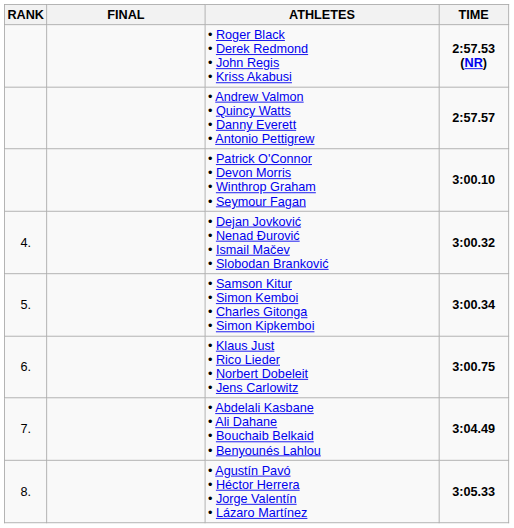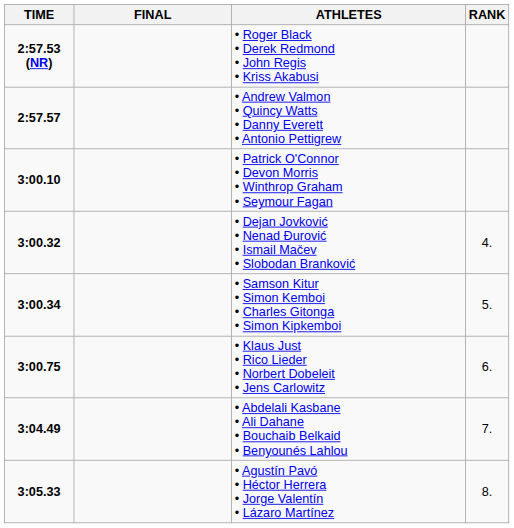 <table class="wikitable" style="border-collapse: collapse; font-size: 90%;">
 <tr>
-<th>RANK</th>
+<th style="width: 5em">TIME</th>
 <th style="width: 12em">FINAL</th>
 <th style="width: 18em">ATHLETES</th>
-<th style="width: 5em">TIME</th>
+<th>RANK</th>
 </tr>
 <tr>
-<td align="center"></td>
+<td align="center"><strong>2:57.53 (<a href='#'>NR</a>)</strong></td>
 <td align="center"></td>
 <td>• <a href='#'>Roger Black</a><br>• <a href='#'>Derek Redmond</a><br>• <a href='#'>John Regis</a><br>• <a href='#'>Kriss Akabusi</a></td>
-<td align="center"><strong>2:57.53 (<a href='#'>NR</a>)</strong></td>
+<td align="center"></td>
 </tr>
 <tr>
-<td align="center"></td>
+<td align="center"><strong>2:57.57</strong></td>
 <td align="center"></td>
 <td>• <a href='#'>Andrew Valmon</a><br>• <a href='#'>Quincy Watts</a><br>• <a href='#'>Danny Everett</a><br>• <a href='#'>Antonio Pettigrew</a></td>
-<td align="center"><strong>2:57.57</strong></td>
+<td align="center"></td>
 </tr>
 <tr>
-<td align="center"></td>
+<td align="center"><strong>3:00.10</strong></td>
 <td align="center"></td>
 <td>• <a href='#'>Patrick O'Connor</a><br>• <a href='#'>Devon Morris</a><br>• <a href='#'>Winthrop Graham</a><br>• <a href='#'>Seymour Fagan</a></td>
-<td align="center"><strong>3:00.10</strong></td>
+<td align="center"></td>
 </tr>
 <tr>
-<td align="center">4.</td>
+<td align="center"><strong>3:00.32</strong></td>
 <td align="center"></td>
 <td>• <a href='#'>Dejan Jovković</a><br>• <a href='#'>Nenad Đurović</a><br>• <a href='#'>Ismail Mačev</a><br>• <a href='#'>Slobodan Branković</a></td>
-<td align="center"><strong>3:00.32</strong></td>
+<td align="center">4.</td>
 </tr>
 <tr>
-<td align="center">5.</td>
+<td align="center"><strong>3:00.34</strong></td>
 <td align="center"></td>
 <td>• <a href='#'>Samson Kitur</a><br>• <a href='#'>Simon Kemboi</a><br>• <a href='#'>Charles Gitonga</a><br>• <a href='#'>Simon Kipkemboi</a></td>
-<td align="center"><strong>3:00.34</strong></td>
+<td align="center">5.</td>
 </tr>
 <tr>
-<td align="center">6.</td>
+<td align="center"><strong>3:00.75</strong></td>
 <td align="center"></td>
 <td>• <a href='#'>Klaus Just</a><br>• <a href='#'>Rico Lieder</a><br>• <a href='#'>Norbert Dobeleit</a><br>• <a href='#'>Jens Carlowitz</a></td>
-<td align="center"><strong>3:00.75</strong></td>
+<td align="center">6.</td>
 </tr>
 <tr>
-<td align="center">7.</td>
+<td align="center"><strong>3:04.49</strong></td>
 <td align="center"></td>
 <td>• <a href='#'>Abdelali Kasbane</a><br>• <a href='#'>Ali Dahane</a><br>• <a href='#'>Bouchaib Belkaid</a><br>• <a href='#'>Benyounés Lahlou</a></td>
-<td align="center"><strong>3:04.49</strong></td>
+<td align="center">7.</td>
 </tr>
 <tr>
-<td align="center">8.</td>
+<td align="center"><strong>3:05.33</strong></td>
 <td align="center"></td>
 <td>• <a href='#'>Agustín Pavó</a><br>• <a href='#'>Héctor Herrera</a><br>• <a href='#'>Jorge Valentín</a><br>• <a href='#'>Lázaro Martínez</a></td>
-<td align="center"><strong>3:05.33</strong></td>
+<td align="center">8.</td>
 </tr>
 </table>
